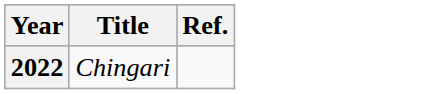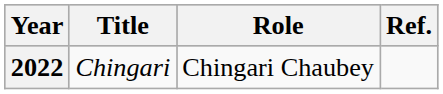 <table class="wikitable plainrowheaders sortable">
 <tr>
 <th scope="col">Year</th>
 <th scope="col">Title</th>
+<th scope="col">Role</th>
 <th scope="col" class="unsortable">Ref.</th>
 </tr>
 <tr>
 <th scope="row">2022</th>
 <td><em>Chingari</em></td>
+<td>Chingari Chaubey</td>
 <td></td>
 </tr>
 </table>
